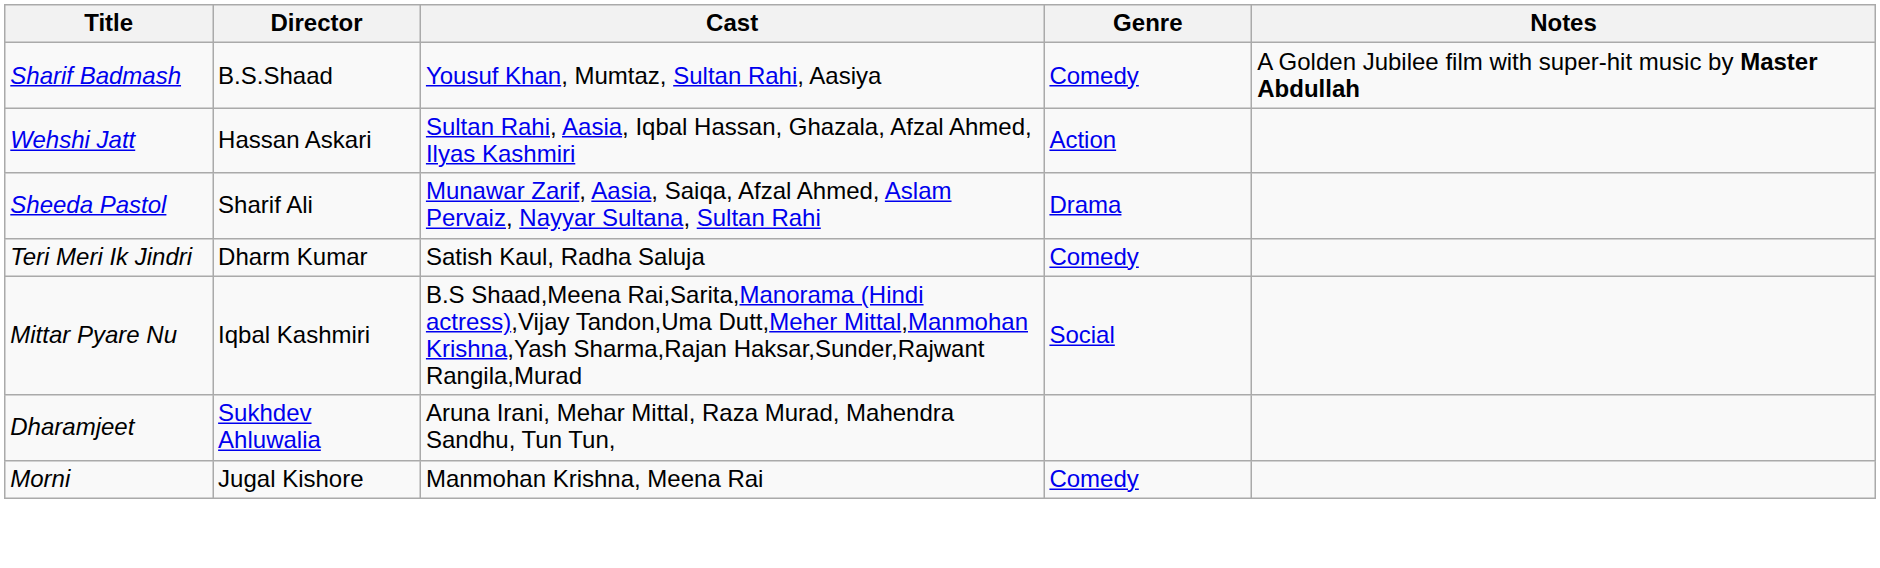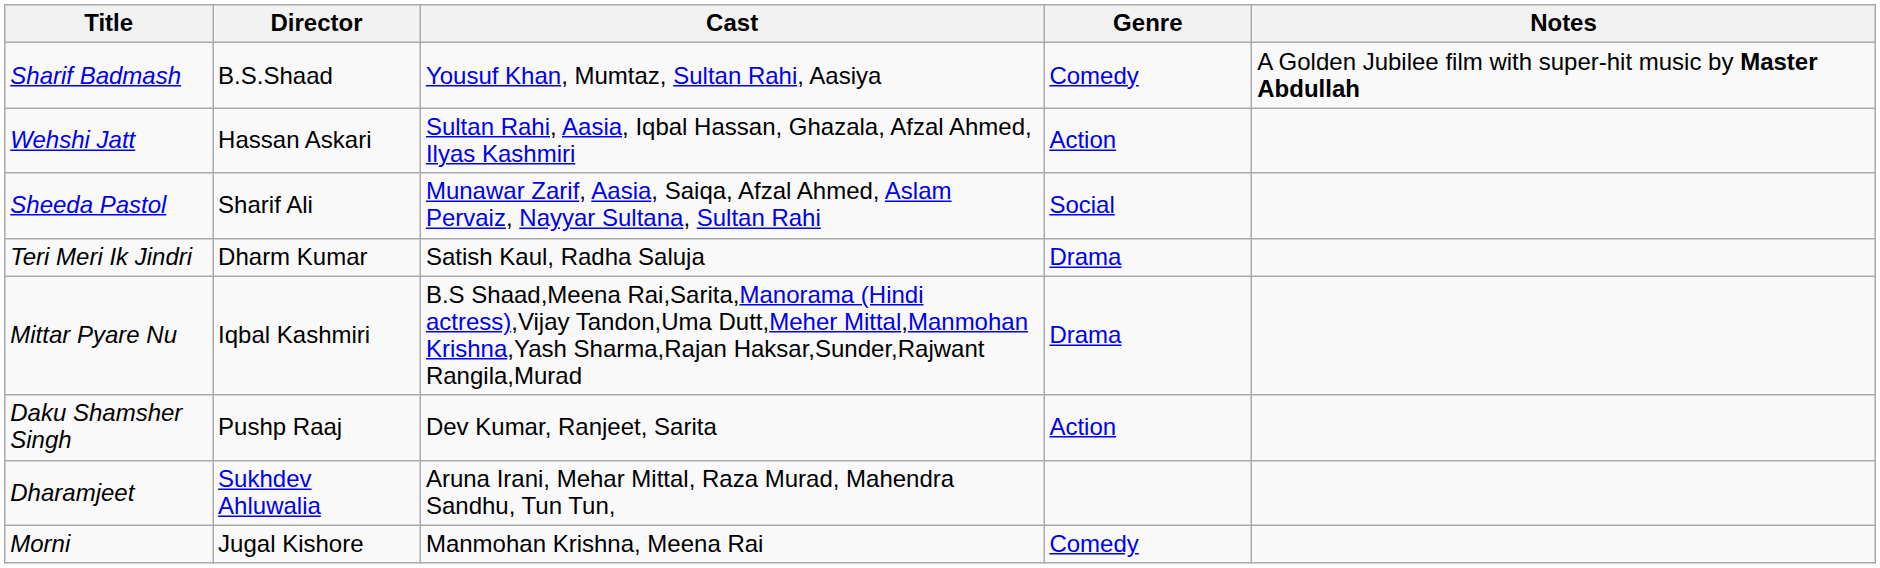 <table class="wikitable">
 <tr>
 <th width=10%>Title</th>
 <th width=10%>Director</th>
 <th width=30%>Cast</th>
 <th width=10%>Genre</th>
 <th width=30%>Notes</th>
 </tr>
 <tr>
 <td><em><a href='#'>Sharif Badmash</a></em></td>
 <td>B.S.Shaad</td>
 <td><a href='#'>Yousuf Khan</a>, Mumtaz, <a href='#'>Sultan Rahi</a>, Aasiya</td>
 <td><a href='#'>Comedy</a></td>
 <td>A Golden Jubilee film with super-hit music by <strong>Master Abdullah</strong></td>
 </tr>
 <tr>
 <td><em><a href='#'>Wehshi Jatt</a></em></td>
 <td>Hassan Askari</td>
 <td><a href='#'>Sultan Rahi</a>, <a href='#'>Aasia</a>, Iqbal Hassan, Ghazala, Afzal Ahmed, <a href='#'>Ilyas Kashmiri</a></td>
 <td><a href='#'>Action</a></td>
 <td></td>
 </tr>
 <tr>
 <td><em><a href='#'>Sheeda Pastol</a></em></td>
 <td>Sharif Ali</td>
 <td><a href='#'>Munawar Zarif</a>, <a href='#'>Aasia</a>, Saiqa, Afzal Ahmed, <a href='#'>Aslam Pervaiz</a>, <a href='#'>Nayyar Sultana</a>, <a href='#'>Sultan Rahi</a></td>
-<td><a href='#'>Drama</a></td>
+<td><a href='#'>Social</a></td>
 <td></td>
 </tr>
 <tr>
 <td><em>Teri Meri Ik Jindri</em></td>
 <td>Dharm Kumar</td>
 <td>Satish Kaul, Radha Saluja</td>
-<td><a href='#'>Comedy</a></td>
+<td><a href='#'>Drama</a></td>
 <td></td>
 </tr>
 <tr>
 <td><em>Mittar Pyare Nu</em></td>
 <td>Iqbal Kashmiri</td>
 <td>B.S Shaad,Meena Rai,Sarita,<a href='#'>Manorama (Hindi actress)</a>,Vijay Tandon,Uma Dutt,<a href='#'>Meher Mittal</a>,<a href='#'>Manmohan Krishna</a>,Yash Sharma,Rajan Haksar,Sunder,Rajwant Rangila,Murad</td>
-<td><a href='#'>Social</a></td>
+<td><a href='#'>Drama</a></td>
+<td></td>
+</tr>
+<tr>
+<td><em>Daku Shamsher Singh</em></td>
+<td>Pushp Raaj</td>
+<td>Dev Kumar, Ranjeet, Sarita</td>
+<td><a href='#'>Action</a></td>
 <td></td>
 </tr>
 <tr>
 <td><em>Dharamjeet</em></td>
 <td><a href='#'>Sukhdev Ahluwalia</a></td>
 <td>Aruna Irani, Mehar Mittal, Raza Murad, Mahendra Sandhu, Tun Tun,</td>
 <td></td>
 <td></td>
 </tr>
 <tr>
 <td><em>Morni</em></td>
 <td>Jugal Kishore</td>
 <td>Manmohan Krishna, Meena Rai</td>
 <td><a href='#'>Comedy</a></td>
 <td></td>
 </tr>
 </table>
